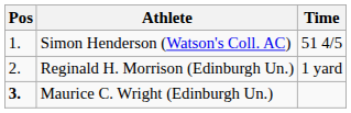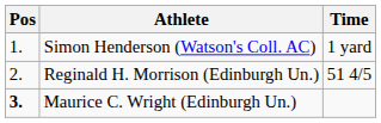 <table class="wikitable">
 <tr>
 <th>Pos</th>
 <th>Athlete</th>
 <th>Time</th>
 </tr>
 <tr>
 <td>1.</td>
 <td>Simon Henderson (<a href='#'>Watson's Coll. AC</a>)</td>
-<td>51 4/5</td>
+<td>1 yard</td>
 </tr>
 <tr>
 <td>2.</td>
 <td>Reginald H. Morrison (Edinburgh Un.)</td>
-<td>1 yard</td>
+<td>51 4/5</td>
 </tr>
 <tr>
 <td><strong>3.</strong></td>
 <td>Maurice C. Wright (Edinburgh Un.)</td>
 <td></td>
 </tr>
 </table>
